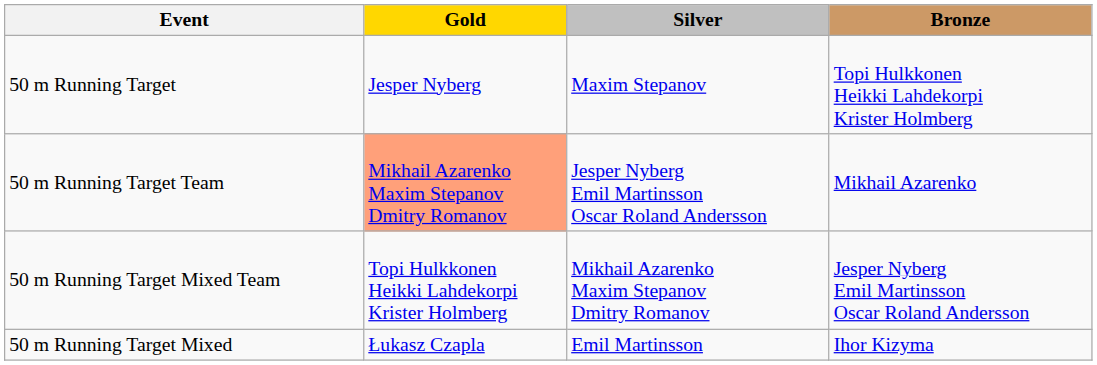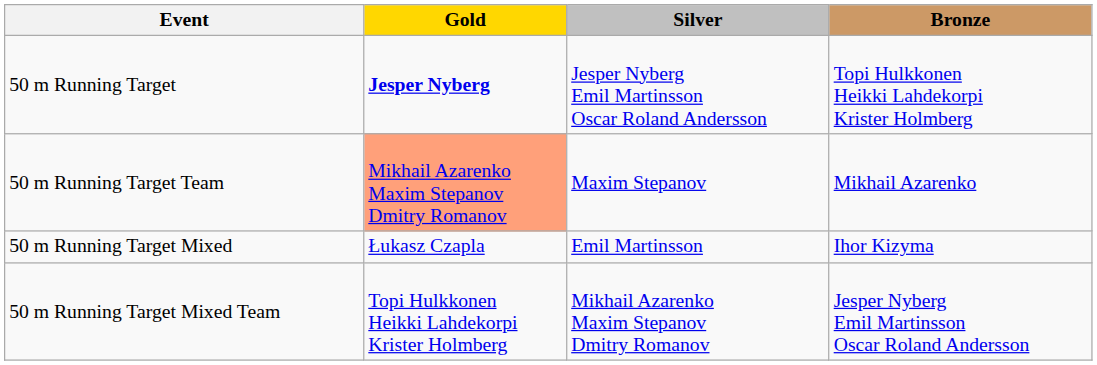 <table class="wikitable" width=70% style="font-size:100%; text-align:left;">
 <tr align=center>
 <th>Event</th>
 <td bgcolor=gold><strong>Gold</strong></td>
 <td bgcolor=silver><strong>Silver</strong></td>
 <td bgcolor=cc9966><strong>Bronze</strong></td>
 </tr>
 <tr>
 <td>50 m Running Target</td>
-<td> <a href='#'>Jesper Nyberg</a></td>
-<td> <a href='#'>Maxim Stepanov</a></td>
+<td><strong> <a href='#'>Jesper Nyberg</a></strong></td>
+<td><br><a href='#'>Jesper Nyberg</a><br><a href='#'>Emil Martinsson</a><br><a href='#'>Oscar Roland Andersson</a></td>
 <td><br><a href='#'>Topi Hulkkonen</a><br><a href='#'>Heikki Lahdekorpi</a><br><a href='#'>Krister Holmberg</a></td>
 </tr>
 <tr>
 <td>50 m Running Target Team</td>
 <td style="background: lightsalmon;"><br><a href='#'>Mikhail Azarenko</a><br><a href='#'>Maxim Stepanov</a><br><a href='#'>Dmitry Romanov</a></td>
-<td><br><a href='#'>Jesper Nyberg</a><br><a href='#'>Emil Martinsson</a><br><a href='#'>Oscar Roland Andersson</a></td>
+<td> <a href='#'>Maxim Stepanov</a></td>
 <td> <a href='#'>Mikhail Azarenko</a></td>
+</tr>
+<tr>
+<td>50 m Running Target Mixed</td>
+<td> <a href='#'>Łukasz Czapla</a></td>
+<td> <a href='#'>Emil Martinsson</a></td>
+<td> <a href='#'>Ihor Kizyma</a></td>
 </tr>
 <tr>
 <td>50 m Running Target Mixed Team</td>
 <td><br><a href='#'>Topi Hulkkonen</a><br><a href='#'>Heikki Lahdekorpi</a><br><a href='#'>Krister Holmberg</a></td>
 <td><br><a href='#'>Mikhail Azarenko</a><br><a href='#'>Maxim Stepanov</a><br><a href='#'>Dmitry Romanov</a></td>
 <td><br><a href='#'>Jesper Nyberg</a><br><a href='#'>Emil Martinsson</a><br><a href='#'>Oscar Roland Andersson</a></td>
 </tr>
-<tr>
-<td>50 m Running Target Mixed</td>
-<td> <a href='#'>Łukasz Czapla</a></td>
-<td> <a href='#'>Emil Martinsson</a></td>
-<td> <a href='#'>Ihor Kizyma</a></td>
-</tr>
 </table>
